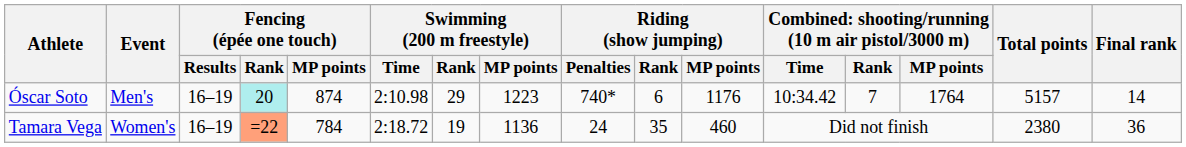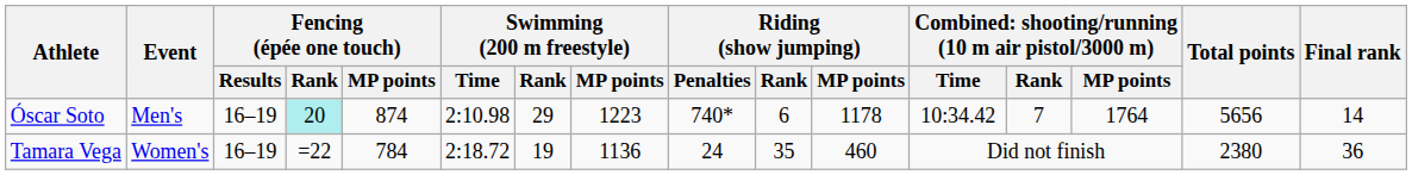 <table class="wikitable" style="font-size:90%">
 <tr>
 <th rowspan="2">Athlete</th>
 <th rowspan="2">Event</th>
 <th colspan=3>Fencing<br><span>(épée one touch)</span></th>
 <th colspan=3>Swimming<br><span>(200 m freestyle)</span></th>
 <th colspan=3>Riding<br><span>(show jumping)</span></th>
 <th colspan=3>Combined: shooting/running<br><span>(10 m air pistol/3000 m)</span></th>
 <th rowspan=2>Total points</th>
 <th rowspan=2>Final rank</th>
 </tr>
 <tr style="font-size:95%">
 <th>Results</th>
 <th>Rank</th>
 <th>MP points</th>
 <th>Time</th>
 <th>Rank</th>
 <th>MP points</th>
 <th>Penalties</th>
 <th>Rank</th>
 <th>MP points</th>
 <th>Time</th>
 <th>Rank</th>
 <th>MP points</th>
 </tr>
 <tr align=center>
 <td align=left><a href='#'>Óscar Soto</a></td>
 <td align=left><a href='#'>Men's</a></td>
 <td>16–19</td>
 <td style="background: paleturquoise;">20</td>
 <td>874</td>
 <td>2:10.98</td>
 <td>29</td>
 <td>1223</td>
 <td>740*</td>
 <td>6</td>
-<td>1176</td>
+<td>1178</td>
 <td>10:34.42</td>
 <td>7</td>
 <td>1764</td>
-<td>5157</td>
+<td>5656</td>
 <td>14</td>
 </tr>
 <tr align=center>
 <td align=left><a href='#'>Tamara Vega</a></td>
 <td align=left><a href='#'>Women's</a></td>
 <td>16–19</td>
-<td style="background: lightsalmon;">=22</td>
+<td>=22</td>
 <td>784</td>
 <td>2:18.72</td>
 <td>19</td>
 <td>1136</td>
 <td>24</td>
 <td>35</td>
 <td>460</td>
 <td colspan=3>Did not finish</td>
 <td>2380</td>
 <td>36</td>
 </tr>
 </table>
